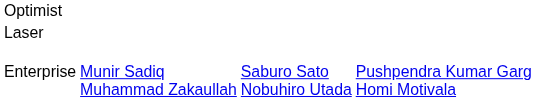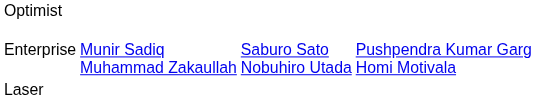 <table>
 <tr>
 <td>Optimist<br></td>
-<td></td>
-<td></td>
-<td></td>
-</tr>
-<tr>
-<td>Laser<br></td>
 <td></td>
 <td></td>
 <td></td>
 </tr>
 <tr>
 <td>Enterprise<br></td>
 <td><br><a href='#'>Munir Sadiq</a><br><a href='#'>Muhammad Zakaullah</a></td>
 <td><br><a href='#'>Saburo Sato</a><br><a href='#'>Nobuhiro Utada</a></td>
 <td><br><a href='#'>Pushpendra Kumar Garg</a><br><a href='#'>Homi Motivala</a></td>
 </tr>
+<tr>
+<td>Laser<br></td>
+<td></td>
+<td></td>
+<td></td>
+</tr>
 </table>
